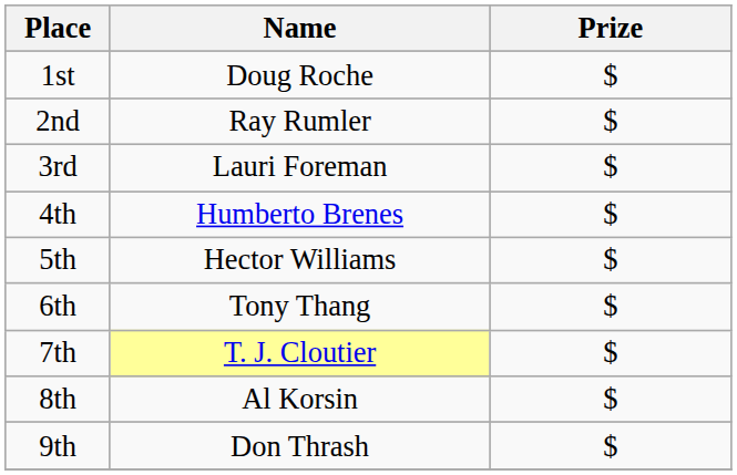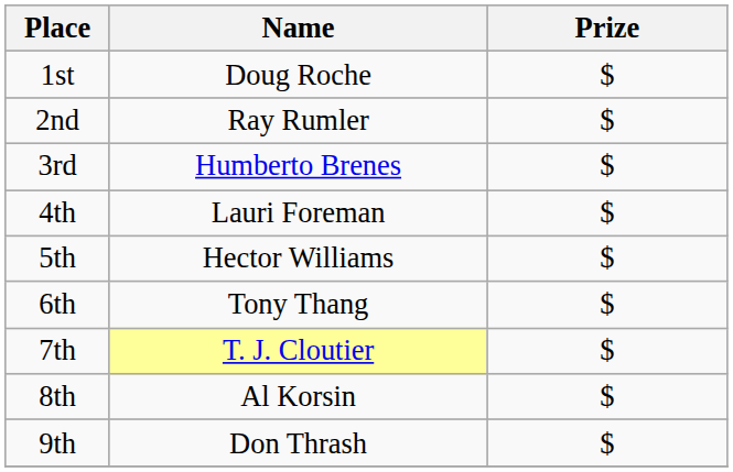 <table class="wikitable">
 <tr>
 <th width="50">Place</th>
 <th width="200">Name</th>
 <th width="125">Prize</th>
 </tr>
 <tr>
 <td align = "center">1st</td>
 <td align = "center">Doug Roche</td>
 <td align = "center">$</td>
 </tr>
 <tr>
 <td align = "center">2nd</td>
 <td align = "center">Ray Rumler</td>
 <td align = "center">$</td>
 </tr>
 <tr>
 <td align = "center">3rd</td>
-<td align = "center">Lauri Foreman</td>
+<td align = "center"><a href='#'>Humberto Brenes</a></td>
 <td align = "center">$</td>
 </tr>
 <tr>
 <td align = "center">4th</td>
-<td align = "center"><a href='#'>Humberto Brenes</a></td>
+<td align = "center">Lauri Foreman</td>
 <td align = "center">$</td>
 </tr>
 <tr>
 <td align = "center">5th</td>
 <td align = "center">Hector Williams</td>
 <td align = "center">$</td>
 </tr>
 <tr>
 <td align = "center">6th</td>
 <td align = "center">Tony Thang</td>
 <td align = "center">$</td>
 </tr>
 <tr>
 <td align = "center">7th</td>
 <td align = "center" bgcolor="#FFFF99"><a href='#'>T. J. Cloutier</a></td>
 <td align = "center">$</td>
 </tr>
 <tr>
 <td align = "center">8th</td>
 <td align = "center">Al Korsin</td>
 <td align = "center">$</td>
 </tr>
 <tr>
 <td align = "center">9th</td>
 <td align = "center">Don Thrash</td>
 <td align = "center">$</td>
 </tr>
 <tr>
 </tr>
 </table>
